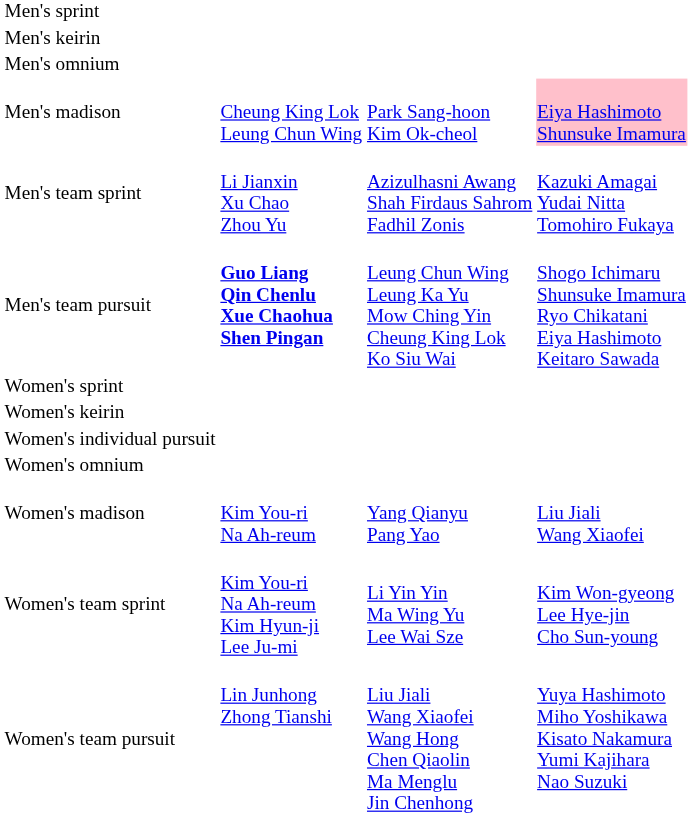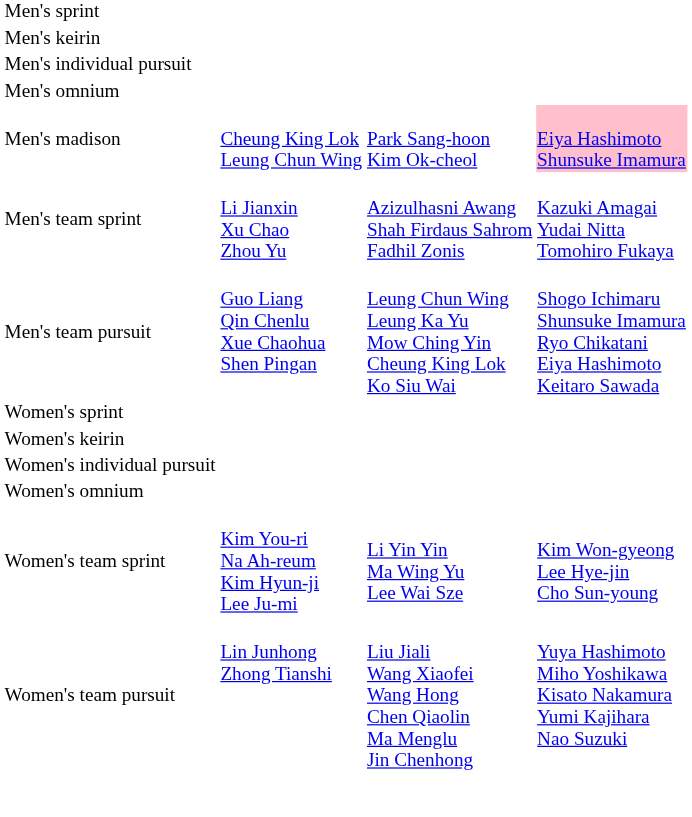 <table>
 <tr>
 <td>Men's sprint<br></td>
 <td></td>
 <td></td>
 <td></td>
 </tr>
 <tr>
 <td>Men's keirin<br></td>
+<td></td>
+<td></td>
+<td></td>
+</tr>
+<tr>
+<td>Men's individual pursuit<br></td>
 <td></td>
 <td></td>
 <td></td>
 </tr>
 <tr>
 <td>Men's omnium<br></td>
 <td></td>
 <td></td>
 <td></td>
 </tr>
 <tr>
 <td>Men's madison<br></td>
 <td><br><a href='#'>Cheung King Lok</a><br><a href='#'>Leung Chun Wing</a></td>
 <td><br><a href='#'>Park Sang-hoon</a><br><a href='#'>Kim Ok-cheol</a></td>
 <td style="background: pink;"><br><a href='#'>Eiya Hashimoto</a><br><a href='#'>Shunsuke Imamura</a></td>
 </tr>
 <tr>
 <td>Men's team sprint<br></td>
 <td><br><a href='#'>Li Jianxin</a><br><a href='#'>Xu Chao</a><br><a href='#'>Zhou Yu</a></td>
 <td><br><a href='#'>Azizulhasni Awang</a><br><a href='#'>Shah Firdaus Sahrom</a><br><a href='#'>Fadhil Zonis</a></td>
 <td><br><a href='#'>Kazuki Amagai</a><br><a href='#'>Yudai Nitta</a><br><a href='#'>Tomohiro Fukaya</a></td>
 </tr>
 <tr>
 <td>Men's team pursuit<br></td>
-<td valign=top><strong><br><a href='#'>Guo Liang</a><br><a href='#'>Qin Chenlu</a><br><a href='#'>Xue Chaohua</a><br><a href='#'>Shen Pingan</a></strong></td>
+<td valign=top><br><a href='#'>Guo Liang</a><br><a href='#'>Qin Chenlu</a><br><a href='#'>Xue Chaohua</a><br><a href='#'>Shen Pingan</a></td>
 <td><br><a href='#'>Leung Chun Wing</a><br><a href='#'>Leung Ka Yu</a><br><a href='#'>Mow Ching Yin</a><br><a href='#'>Cheung King Lok</a><br><a href='#'>Ko Siu Wai</a></td>
 <td><br><a href='#'>Shogo Ichimaru</a><br><a href='#'>Shunsuke Imamura</a><br><a href='#'>Ryo Chikatani</a><br><a href='#'>Eiya Hashimoto</a><br><a href='#'>Keitaro Sawada</a></td>
 </tr>
 <tr>
 <td>Women's sprint<br></td>
 <td></td>
 <td></td>
 <td></td>
 </tr>
 <tr>
 <td>Women's keirin<br></td>
 <td></td>
 <td></td>
 <td></td>
 </tr>
 <tr>
 <td>Women's individual pursuit<br></td>
 <td></td>
 <td></td>
 <td></td>
 </tr>
 <tr>
 <td>Women's omnium<br></td>
 <td></td>
 <td></td>
 <td></td>
 </tr>
 <tr>
-<td>Women's madison<br></td>
-<td><br><a href='#'>Kim You-ri</a><br><a href='#'>Na Ah-reum</a></td>
-<td><br><a href='#'>Yang Qianyu</a><br><a href='#'>Pang Yao</a></td>
-<td><br><a href='#'>Liu Jiali</a><br><a href='#'>Wang Xiaofei</a></td>
-</tr>
-<tr>
 <td>Women's team sprint<br></td>
 <td valign=top><br><a href='#'>Kim You-ri</a><br><a href='#'>Na Ah-reum</a><br><a href='#'>Kim Hyun-ji</a><br><a href='#'>Lee Ju-mi</a></td>
 <td><br><a href='#'>Li Yin Yin</a><br><a href='#'>Ma Wing Yu</a><br><a href='#'>Lee Wai Sze</a></td>
 <td><br><a href='#'>Kim Won-gyeong</a><br><a href='#'>Lee Hye-jin</a><br><a href='#'>Cho Sun-young</a></td>
 </tr>
 <tr>
 <td>Women's team pursuit<br></td>
 <td valign=top><br><a href='#'>Lin Junhong</a><br><a href='#'>Zhong Tianshi</a></td>
 <td><br><a href='#'>Liu Jiali</a><br><a href='#'>Wang Xiaofei</a><br><a href='#'>Wang Hong</a><br><a href='#'>Chen Qiaolin</a><br><a href='#'>Ma Menglu</a><br><a href='#'>Jin Chenhong</a></td>
 <td valign=top><br><a href='#'>Yuya Hashimoto</a><br><a href='#'>Miho Yoshikawa</a><br><a href='#'>Kisato Nakamura</a><br><a href='#'>Yumi Kajihara</a><br><a href='#'>Nao Suzuki</a></td>
 </tr>
 </table>
